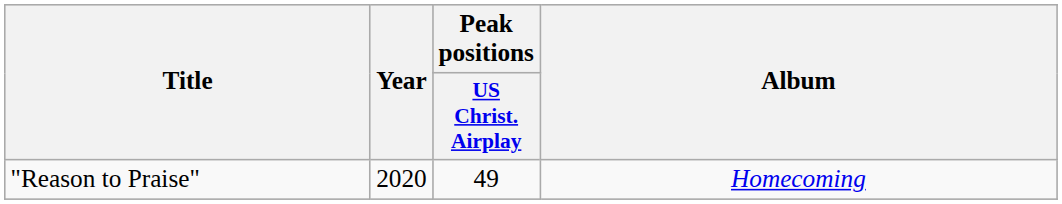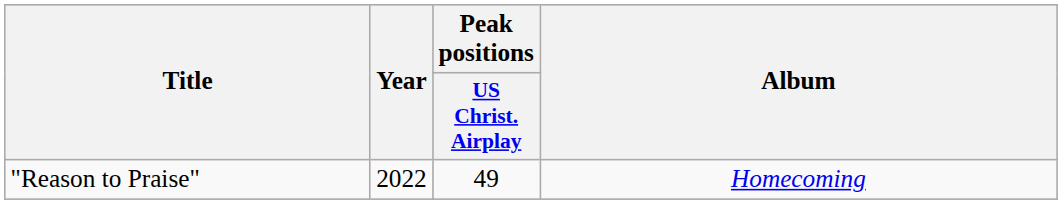 <table class="wikitable" style="text-align:center;">
 <tr>
 <th rowspan="2" style="width:14em;">Title</th>
 <th rowspan="2">Year</th>
 <th colspan="1">Peak<br>positions</th>
 <th rowspan="2" style="width:20em;">Album</th>
 </tr>
 <tr>
 <th scope="col" style="width:3em;font-size:85%;"><a href='#'>US<br>Christ. Airplay</a><br></th>
 </tr>
 <tr>
 <td align="left">"Reason to Praise"<br></td>
-<td>2020</td>
+<td>2022</td>
 <td>49</td>
 <td><em><a href='#'>Homecoming</a></em></td>
 </tr>
 </table>
